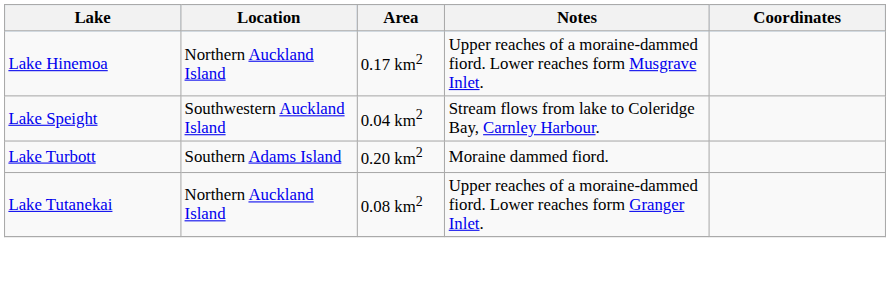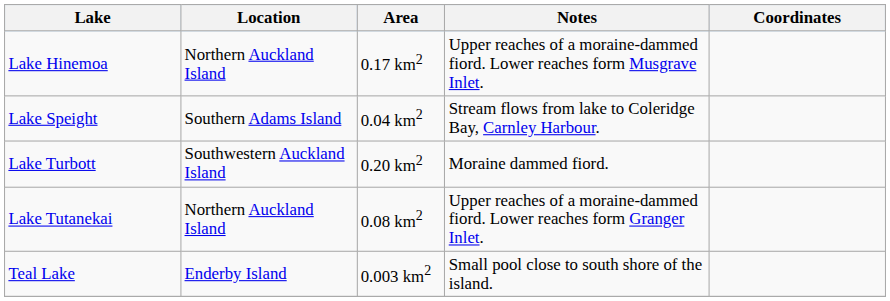 <table class="wikitable sortable" width=95%>
 <tr bgcolor=#99CCFF>
 <th width=20%>Lake</th>
 <th width=20%>Location</th>
 <th width=10%;data-sort-type=number>Area</th>
 <th width=30%>Notes</th>
 <th width=20%>Coordinates</th>
 </tr>
 <tr>
 <td><a href='#'>Lake Hinemoa</a></td>
 <td>Northern <a href='#'>Auckland Island</a></td>
 <td>0.17 km<sup>2</sup></td>
 <td>Upper reaches of a moraine-dammed fiord. Lower reaches form <a href='#'>Musgrave Inlet</a>.</td>
 <td></td>
 </tr>
 <tr>
 <td><a href='#'>Lake Speight</a></td>
-<td>Southwestern <a href='#'>Auckland Island</a></td>
+<td>Southern <a href='#'>Adams Island</a></td>
 <td>0.04 km<sup>2</sup></td>
 <td>Stream flows from lake to Coleridge Bay, <a href='#'>Carnley Harbour</a>.</td>
 <td></td>
 </tr>
 <tr>
 <td><a href='#'>Lake Turbott</a></td>
-<td>Southern <a href='#'>Adams Island</a></td>
+<td>Southwestern <a href='#'>Auckland Island</a></td>
 <td>0.20 km<sup>2</sup></td>
 <td>Moraine dammed fiord.</td>
 <td></td>
 </tr>
 <tr>
 <td><a href='#'>Lake Tutanekai</a></td>
 <td>Northern <a href='#'>Auckland Island</a></td>
 <td>0.08 km<sup>2</sup></td>
 <td>Upper reaches of a moraine-dammed fiord. Lower reaches form <a href='#'>Granger Inlet</a>.</td>
 <td></td>
 </tr>
 <tr>
+<td><a href='#'>Teal Lake</a></td>
+<td><a href='#'>Enderby Island</a></td>
+<td>0.003 km<sup>2</sup></td>
+<td>Small pool close to south shore of the island.</td>
+<td></td>
+</tr>
+<tr>
 </tr>
 </table>
